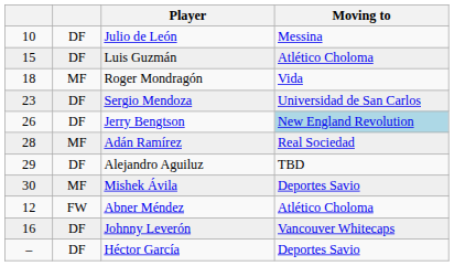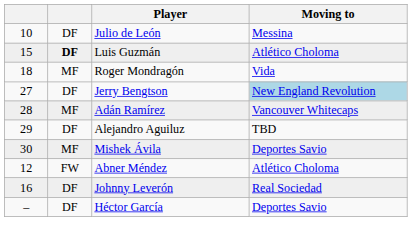 <table class="wikitable">
 <tr>
 <th style="width:50px;"></th>
 <th style="width:50px;"></th>
 <th style="width:200px;">Player</th>
 <th style="width:200px;">Moving to</th>
 </tr>
 <tr>
 <td style="text-align:center;">10</td>
 <td style="text-align:center;">DF</td>
 <td> <a href='#'>Julio de León</a></td>
 <td> <a href='#'>Messina</a></td>
 </tr>
 <tr style="background:#efefef;">
 <td style="text-align:center;">15</td>
-<td style="text-align:center;">DF</td>
+<td style="text-align:center;"><strong>DF</strong></td>
 <td> Luis Guzmán</td>
 <td> <a href='#'>Atlético Choloma</a></td>
 </tr>
 <tr>
 <td style="text-align:center;">18</td>
 <td style="text-align:center;">MF</td>
 <td> Roger Mondragón</td>
 <td> <a href='#'>Vida</a></td>
 </tr>
-<tr style="background:#efefef;">
-<td style="text-align:center;">23</td>
-<td style="text-align:center;">DF</td>
-<td> <a href='#'>Sergio Mendoza</a></td>
-<td> <a href='#'>Universidad de San Carlos</a></td>
-</tr>
 <tr>
-<td style="text-align:center;">26</td>
+<td style="text-align:center;">27</td>
 <td style="text-align:center;">DF</td>
 <td> <a href='#'>Jerry Bengtson</a></td>
 <td style="background: lightblue;"> <a href='#'>New England Revolution</a></td>
 </tr>
 <tr style="background:#efefef;">
 <td style="text-align:center;">28</td>
 <td style="text-align:center;">MF</td>
 <td> <a href='#'>Adán Ramírez</a></td>
-<td> <a href='#'>Real Sociedad</a></td>
+<td> <a href='#'>Vancouver Whitecaps</a></td>
 </tr>
 <tr>
 <td style="text-align:center;">29</td>
 <td style="text-align:center;">DF</td>
 <td> Alejandro Aguiluz</td>
 <td>TBD</td>
 </tr>
 <tr style="background:#efefef;">
 <td style="text-align:center;">30</td>
 <td style="text-align:center;">MF</td>
 <td> <a href='#'>Mishek Ávila</a></td>
 <td> <a href='#'>Deportes Savio</a></td>
 </tr>
 <tr>
 <td style="text-align:center;">12</td>
 <td style="text-align:center;">FW</td>
 <td> <a href='#'>Abner Méndez</a></td>
 <td> <a href='#'>Atlético Choloma</a></td>
 </tr>
 <tr style="background:#efefef;">
 <td style="text-align:center;">16</td>
 <td style="text-align:center;">DF</td>
 <td> <a href='#'>Johnny Leverón</a></td>
-<td> <a href='#'>Vancouver Whitecaps</a></td>
+<td> <a href='#'>Real Sociedad</a></td>
 </tr>
 <tr>
 <td style="text-align:center;">–</td>
 <td style="text-align:center;">DF</td>
 <td> <a href='#'>Héctor García</a></td>
 <td> <a href='#'>Deportes Savio</a></td>
 </tr>
 </table>
